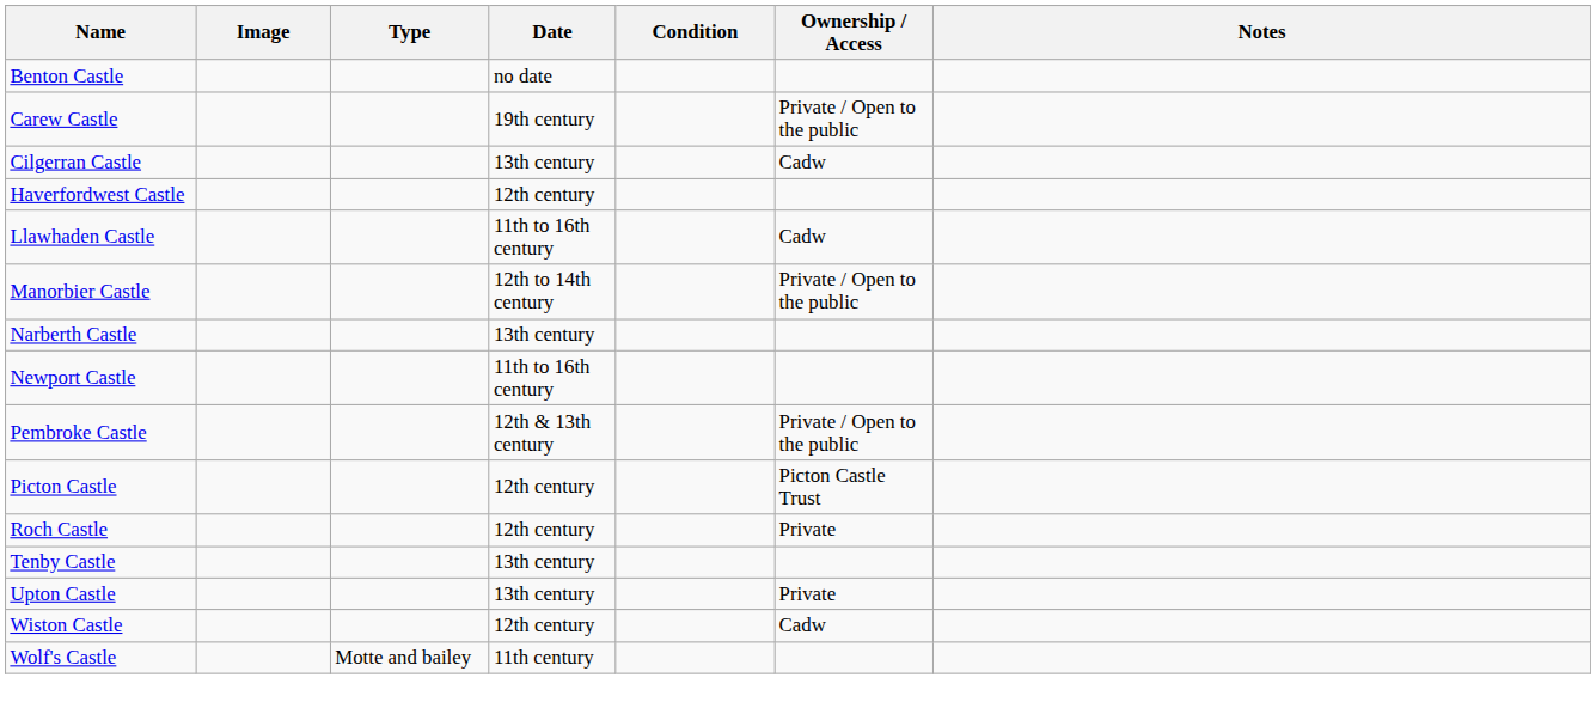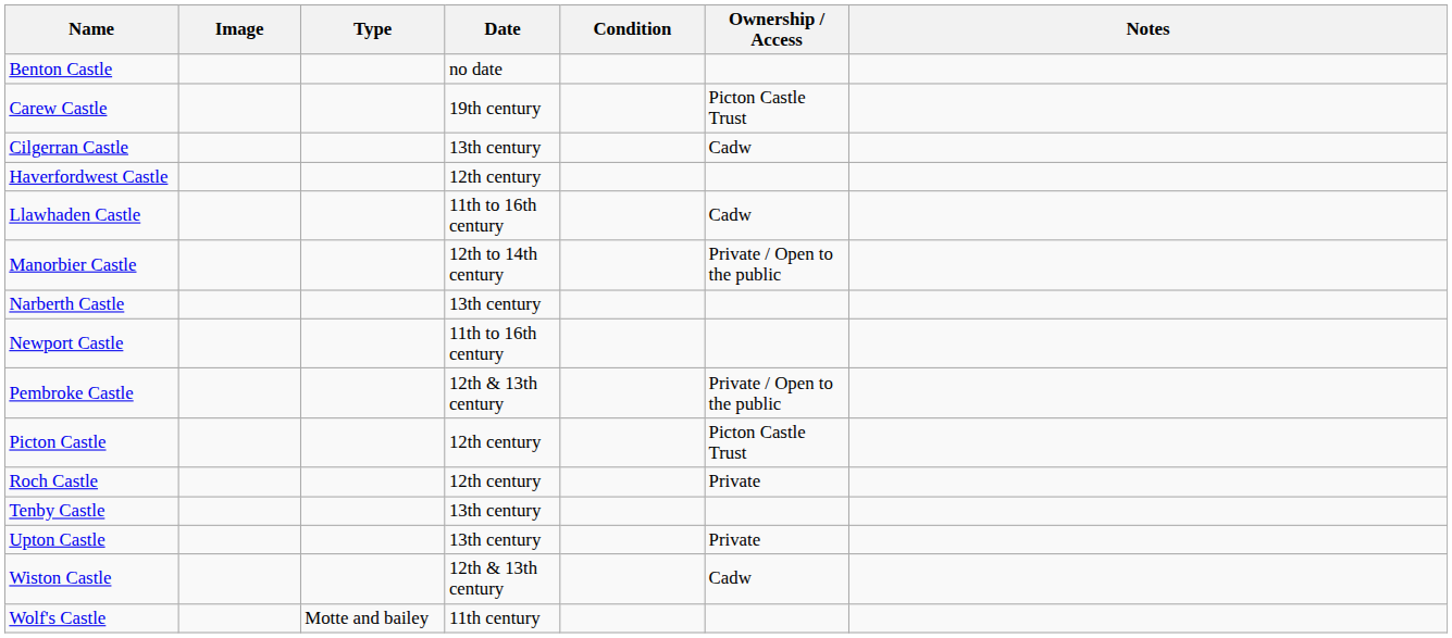 <table class="wikitable sortable" width="100%">
 <tr>
 <th width="12%">Name</th>
 <th class="unsortable" width="100">Image</th>
 <th width="10%">Type</th>
 <th width="8%">Date</th>
 <th width="10%">Condition</th>
 <th width="10%">Ownership / Access</th>
 <th class="unsortable">Notes</th>
 </tr>
 <tr>
 <td><a href='#'>Benton Castle</a></td>
 <td></td>
 <td></td>
 <td>no date</td>
 <td></td>
 <td></td>
 <td></td>
 </tr>
 <tr>
 <td><a href='#'>Carew Castle</a></td>
 <td></td>
 <td></td>
 <td>19th century</td>
 <td></td>
-<td>Private / Open to the public</td>
+<td>Picton Castle Trust</td>
 <td></td>
 </tr>
 <tr>
 <td><a href='#'>Cilgerran Castle</a></td>
 <td></td>
 <td></td>
 <td>13th century</td>
 <td></td>
 <td>Cadw</td>
 <td></td>
 </tr>
 <tr>
 <td><a href='#'>Haverfordwest Castle</a></td>
 <td></td>
 <td></td>
 <td>12th century</td>
 <td></td>
 <td></td>
 <td></td>
 </tr>
 <tr>
 <td><a href='#'>Llawhaden Castle</a></td>
 <td></td>
 <td></td>
 <td>11th to 16th century</td>
 <td></td>
 <td>Cadw</td>
 <td></td>
 </tr>
 <tr>
 <td><a href='#'>Manorbier Castle</a></td>
 <td></td>
 <td></td>
 <td>12th to 14th century</td>
 <td></td>
 <td>Private / Open to the public</td>
 <td></td>
 </tr>
 <tr>
 <td><a href='#'>Narberth Castle</a></td>
 <td></td>
 <td></td>
 <td>13th century</td>
 <td></td>
 <td></td>
 <td></td>
 </tr>
 <tr>
 <td><a href='#'>Newport Castle</a></td>
 <td></td>
 <td></td>
 <td>11th to 16th century</td>
 <td></td>
 <td></td>
 <td></td>
 </tr>
 <tr>
 <td><a href='#'>Pembroke Castle</a></td>
 <td></td>
 <td></td>
 <td>12th & 13th century</td>
 <td></td>
 <td>Private / Open to the public</td>
 <td></td>
 </tr>
 <tr>
 <td><a href='#'>Picton Castle</a></td>
 <td></td>
 <td></td>
 <td>12th century</td>
 <td></td>
 <td>Picton Castle Trust</td>
 <td></td>
 </tr>
 <tr>
 <td><a href='#'>Roch Castle</a></td>
 <td></td>
 <td></td>
 <td>12th century</td>
 <td></td>
 <td>Private</td>
 <td></td>
 </tr>
 <tr>
 <td><a href='#'>Tenby Castle</a></td>
 <td></td>
 <td></td>
 <td>13th century</td>
 <td></td>
 <td></td>
 <td></td>
 </tr>
 <tr>
 <td><a href='#'>Upton Castle</a></td>
 <td></td>
 <td></td>
 <td>13th century</td>
 <td></td>
 <td>Private</td>
 <td></td>
 </tr>
 <tr>
 <td><a href='#'>Wiston Castle</a></td>
 <td></td>
 <td></td>
-<td>12th century</td>
+<td>12th & 13th century</td>
 <td></td>
 <td>Cadw</td>
 <td></td>
 </tr>
 <tr>
 <td><a href='#'>Wolf's Castle</a></td>
 <td></td>
 <td>Motte and bailey</td>
 <td>11th century</td>
 <td></td>
 <td></td>
 <td></td>
 </tr>
 </table>
